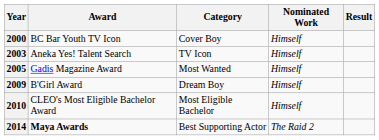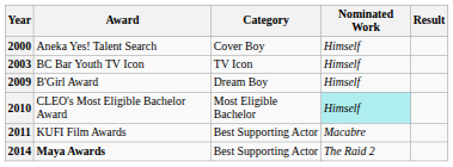 <table class="wikitable sortable">
 <tr>
 <th>Year</th>
 <th>Award</th>
 <th>Category</th>
 <th>Nominated Work</th>
 <th>Result</th>
 </tr>
 <tr>
 <th>2000</th>
-<td>BC Bar Youth TV Icon</td>
+<td>Aneka Yes! Talent Search</td>
 <td>Cover Boy</td>
 <td><em>Himself</em></td>
 <td></td>
 </tr>
 <tr>
 <th>2003</th>
-<td>Aneka Yes! Talent Search</td>
+<td>BC Bar Youth TV Icon</td>
 <td>TV Icon</td>
-<td><em>Himself</em></td>
-<td></td>
-</tr>
-<tr>
-<th>2005</th>
-<td><a href='#'>Gadis</a> Magazine Award</td>
-<td>Most Wanted</td>
 <td><em>Himself</em></td>
 <td></td>
 </tr>
 <tr>
 <th>2009</th>
 <td>B'Girl Award</td>
 <td>Dream Boy</td>
 <td><em>Himself</em></td>
 <td></td>
 </tr>
 <tr>
 <th>2010</th>
 <td>CLEO's Most Eligible Bachelor Award</td>
 <td>Most Eligible Bachelor</td>
-<td><em>Himself</em></td>
+<td style="background: paleturquoise;"><em>Himself</em></td>
+<td></td>
+</tr>
+<tr>
+<th>2011</th>
+<td>KUFI Film Awards</td>
+<td>Best Supporting Actor</td>
+<td><em>Macabre</em></td>
 <td></td>
 </tr>
 <tr>
 <th>2014</th>
 <td><strong>Maya Awards</strong></td>
 <td>Best Supporting Actor</td>
 <td><em>The Raid 2</em></td>
 <td></td>
 </tr>
 </table>
